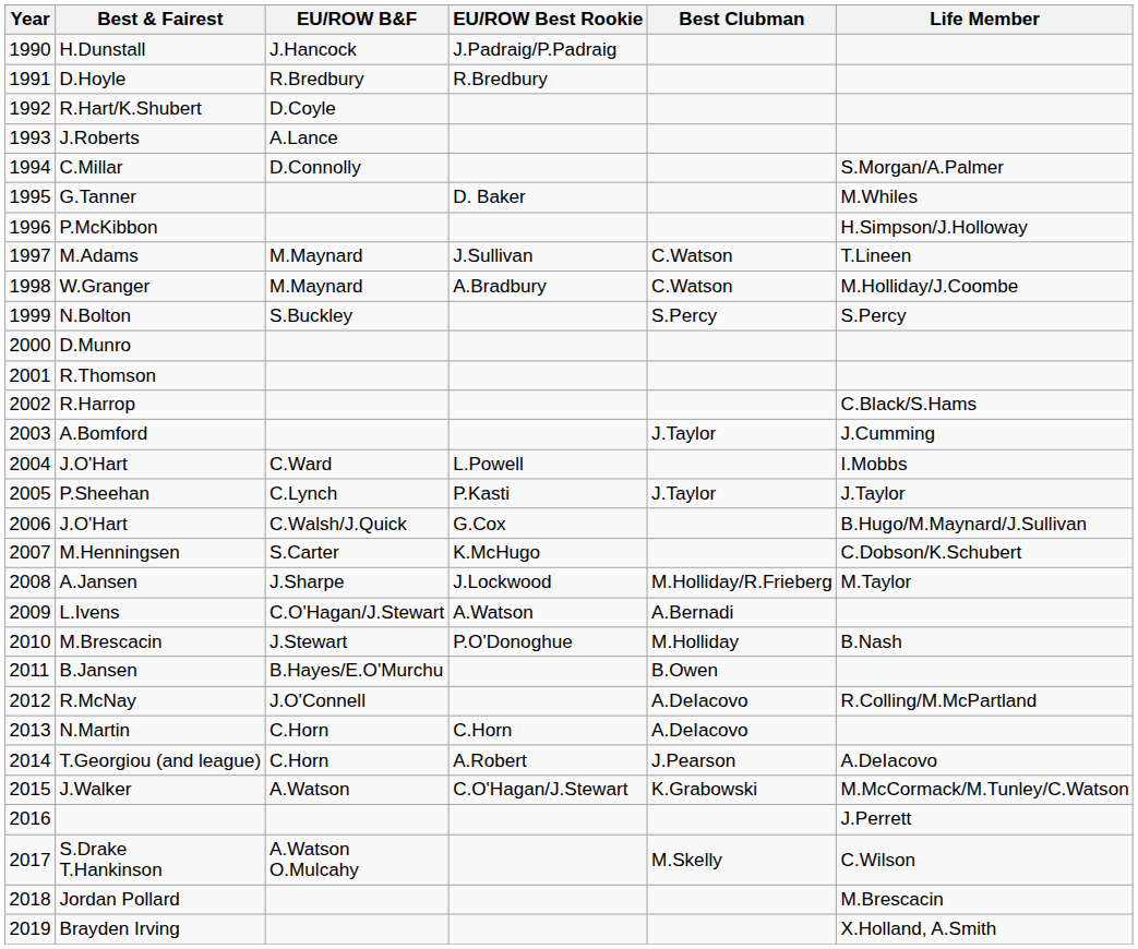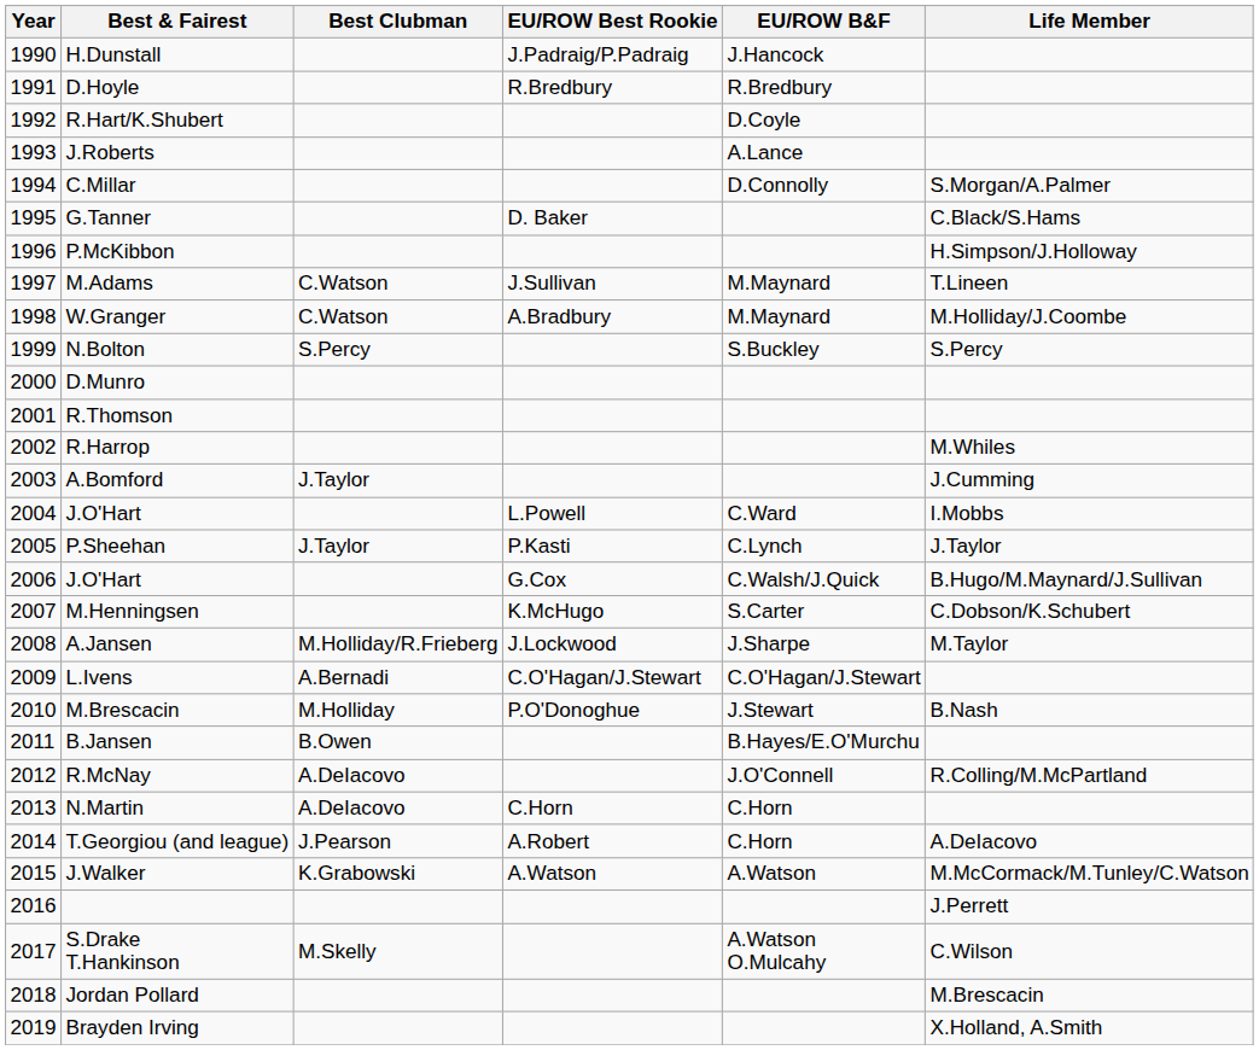 <table class="wikitable">
 <tr>
 <th>Year</th>
 <th>Best & Fairest</th>
+<th>Best Clubman</th>
+<th>EU/ROW Best Rookie</th>
 <th>EU/ROW B&F</th>
-<th>EU/ROW Best Rookie</th>
-<th>Best Clubman</th>
 <th>Life Member</th>
 </tr>
 <tr>
 <td>1990</td>
 <td>H.Dunstall</td>
+<td></td>
+<td>J.Padraig/P.Padraig</td>
 <td>J.Hancock</td>
-<td>J.Padraig/P.Padraig</td>
-<td></td>
 <td></td>
 </tr>
 <tr>
 <td>1991</td>
 <td>D.Hoyle</td>
+<td></td>
 <td>R.Bredbury</td>
 <td>R.Bredbury</td>
-<td></td>
 <td></td>
 </tr>
 <tr>
 <td>1992</td>
 <td>R.Hart/K.Shubert</td>
-<td>D.Coyle</td>
 <td></td>
 <td></td>
+<td>D.Coyle</td>
 <td></td>
 </tr>
 <tr>
 <td>1993</td>
 <td>J.Roberts</td>
-<td>A.Lance</td>
 <td></td>
 <td></td>
+<td>A.Lance</td>
 <td></td>
 </tr>
 <tr>
 <td>1994</td>
 <td>C.Millar</td>
-<td>D.Connolly</td>
 <td></td>
 <td></td>
+<td>D.Connolly</td>
 <td>S.Morgan/A.Palmer</td>
 </tr>
 <tr>
 <td>1995</td>
 <td>G.Tanner</td>
 <td></td>
 <td>D. Baker</td>
 <td></td>
-<td>M.Whiles</td>
+<td>C.Black/S.Hams</td>
 </tr>
 <tr>
 <td>1996</td>
 <td>P.McKibbon</td>
 <td></td>
 <td></td>
 <td></td>
 <td>H.Simpson/J.Holloway</td>
 </tr>
 <tr e>
 <td>1997</td>
 <td>M.Adams</td>
+<td>C.Watson</td>
+<td>J.Sullivan</td>
 <td>M.Maynard</td>
-<td>J.Sullivan</td>
-<td>C.Watson</td>
 <td>T.Lineen</td>
 </tr>
 <tr>
 <td>1998</td>
 <td>W.Granger</td>
+<td>C.Watson</td>
+<td>A.Bradbury</td>
 <td>M.Maynard</td>
-<td>A.Bradbury</td>
-<td>C.Watson</td>
 <td>M.Holliday/J.Coombe</td>
 </tr>
 <tr>
 <td>1999</td>
 <td>N.Bolton</td>
+<td>S.Percy</td>
+<td></td>
 <td>S.Buckley</td>
-<td></td>
-<td>S.Percy</td>
 <td>S.Percy</td>
 </tr>
 <tr>
 <td>2000</td>
 <td>D.Munro</td>
 <td></td>
 <td></td>
 <td></td>
 <td></td>
 </tr>
 <tr>
 <td>2001</td>
 <td>R.Thomson</td>
 <td></td>
 <td></td>
 <td></td>
 <td></td>
 </tr>
 <tr>
 <td>2002</td>
 <td>R.Harrop</td>
 <td></td>
 <td></td>
 <td></td>
-<td>C.Black/S.Hams</td>
+<td>M.Whiles</td>
 </tr>
 <tr>
 <td>2003</td>
 <td>A.Bomford</td>
+<td>J.Taylor</td>
 <td></td>
 <td></td>
-<td>J.Taylor</td>
 <td>J.Cumming</td>
 </tr>
 <tr>
 <td>2004</td>
 <td>J.O'Hart</td>
+<td></td>
+<td>L.Powell</td>
 <td>C.Ward</td>
-<td>L.Powell</td>
-<td></td>
 <td>I.Mobbs</td>
 </tr>
 <tr>
 <td>2005</td>
 <td>P.Sheehan</td>
+<td>J.Taylor</td>
+<td>P.Kasti</td>
 <td>C.Lynch</td>
-<td>P.Kasti</td>
-<td>J.Taylor</td>
 <td>J.Taylor</td>
 </tr>
 <tr>
 <td>2006</td>
 <td>J.O'Hart</td>
+<td></td>
+<td>G.Cox</td>
 <td>C.Walsh/J.Quick</td>
-<td>G.Cox</td>
-<td></td>
 <td>B.Hugo/M.Maynard/J.Sullivan</td>
 </tr>
 <tr>
 <td>2007</td>
 <td>M.Henningsen</td>
+<td></td>
+<td>K.McHugo</td>
 <td>S.Carter</td>
-<td>K.McHugo</td>
-<td></td>
 <td>C.Dobson/K.Schubert</td>
 </tr>
 <tr>
 <td>2008</td>
 <td>A.Jansen</td>
+<td>M.Holliday/R.Frieberg</td>
+<td>J.Lockwood</td>
 <td>J.Sharpe</td>
-<td>J.Lockwood</td>
-<td>M.Holliday/R.Frieberg</td>
 <td>M.Taylor</td>
 </tr>
 <tr>
 <td>2009</td>
 <td>L.Ivens</td>
+<td>A.Bernadi</td>
 <td>C.O'Hagan/J.Stewart</td>
-<td>A.Watson</td>
-<td>A.Bernadi</td>
+<td>C.O'Hagan/J.Stewart</td>
 <td></td>
 </tr>
 <tr>
 <td>2010</td>
 <td>M.Brescacin</td>
+<td>M.Holliday</td>
+<td>P.O'Donoghue</td>
 <td>J.Stewart</td>
-<td>P.O'Donoghue</td>
-<td>M.Holliday</td>
 <td>B.Nash</td>
 </tr>
 <tr>
 <td>2011</td>
 <td>B.Jansen</td>
+<td>B.Owen</td>
+<td></td>
 <td>B.Hayes/E.O'Murchu</td>
-<td></td>
-<td>B.Owen</td>
 <td></td>
 </tr>
 <tr>
 <td>2012</td>
 <td>R.McNay</td>
+<td>A.DeIacovo</td>
+<td></td>
 <td>J.O'Connell</td>
-<td></td>
-<td>A.DeIacovo</td>
 <td>R.Colling/M.McPartland</td>
 </tr>
 <tr>
 <td>2013</td>
 <td>N.Martin</td>
+<td>A.DeIacovo</td>
 <td>C.Horn</td>
 <td>C.Horn</td>
-<td>A.DeIacovo</td>
 <td></td>
 </tr>
 <tr>
 <td>2014</td>
 <td>T.Georgiou (and league)</td>
+<td>J.Pearson</td>
+<td>A.Robert</td>
 <td>C.Horn</td>
-<td>A.Robert</td>
-<td>J.Pearson</td>
 <td>A.DeIacovo</td>
 </tr>
 <tr>
 <td>2015</td>
 <td>J.Walker</td>
+<td>K.Grabowski</td>
 <td>A.Watson</td>
-<td>C.O'Hagan/J.Stewart</td>
-<td>K.Grabowski</td>
+<td>A.Watson</td>
 <td>M.McCormack/M.Tunley/C.Watson</td>
 </tr>
 <tr>
 <td>2016</td>
 <td></td>
 <td></td>
 <td></td>
 <td></td>
 <td>J.Perrett</td>
 </tr>
 <tr>
 <td>2017</td>
 <td>S.Drake<br>T.Hankinson</td>
+<td>M.Skelly</td>
+<td></td>
 <td>A.Watson<br>O.Mulcahy</td>
-<td></td>
-<td>M.Skelly</td>
 <td>C.Wilson</td>
 </tr>
 <tr>
 <td>2018</td>
 <td>Jordan Pollard</td>
 <td></td>
 <td></td>
 <td></td>
 <td>M.Brescacin</td>
 </tr>
 <tr>
 <td>2019</td>
 <td>Brayden Irving</td>
 <td></td>
 <td></td>
 <td></td>
 <td>X.Holland, A.Smith</td>
 </tr>
 </table>
